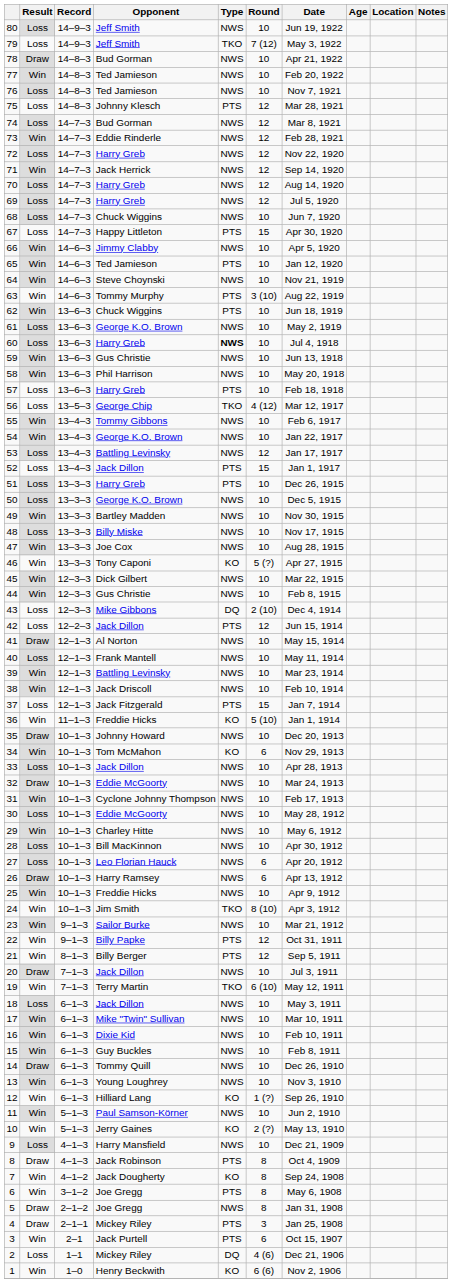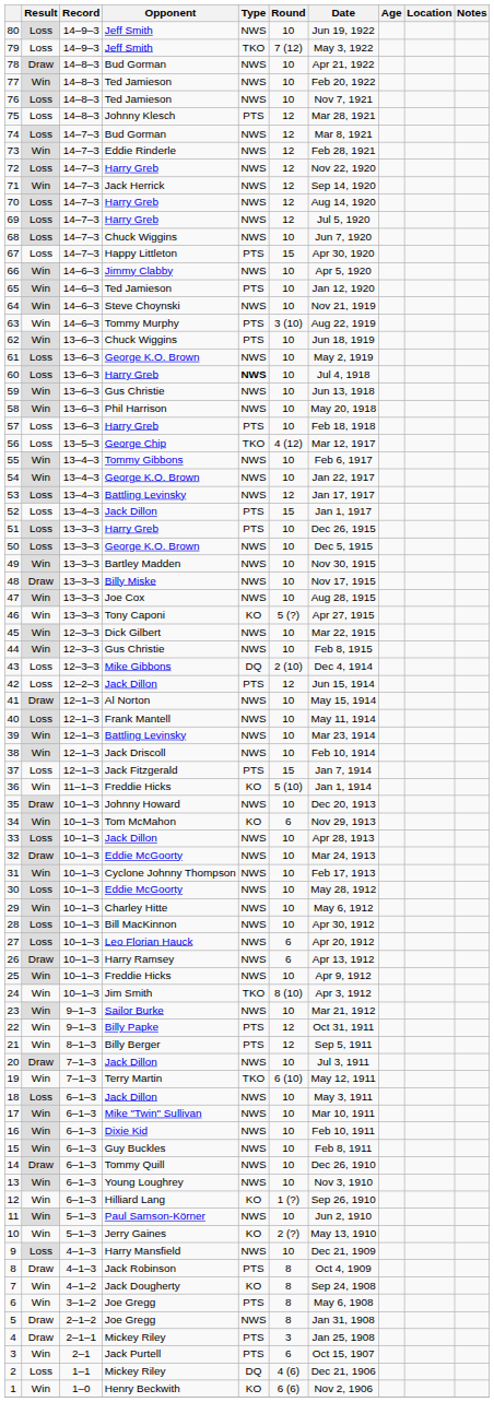 <table class="wikitable mw-collapsible mw-collapsed" style="text-align:center">
 <tr>
 <th></th>
 <th>Result</th>
 <th>Record</th>
 <th>Opponent</th>
 <th>Type</th>
 <th>Round</th>
 <th>Date</th>
 <th>Age</th>
 <th>Location</th>
 <th>Notes</th>
 </tr>
 <tr>
 <td>80</td>
 <td style="background:#DDD">Loss</td>
 <td>14–9–3 </td>
 <td align=left><a href='#'>Jeff Smith</a></td>
 <td>NWS</td>
 <td>10</td>
 <td>Jun 19, 1922</td>
 <td style="text-align:left;"></td>
 <td style="text-align:left;"></td>
 <td></td>
 </tr>
 <tr>
 <td>79</td>
 <td>Loss</td>
 <td>14–9–3 </td>
 <td align=left><a href='#'>Jeff Smith</a></td>
 <td>TKO</td>
 <td>7 (12)</td>
 <td>May 3, 1922</td>
 <td style="text-align:left;"></td>
 <td style="text-align:left;"></td>
 <td></td>
 </tr>
 <tr>
 <td>78</td>
 <td style="background:#DDD">Draw</td>
 <td>14–8–3 </td>
 <td align=left>Bud Gorman</td>
 <td>NWS</td>
 <td>10</td>
 <td>Apr 21, 1922</td>
 <td style="text-align:left;"></td>
 <td style="text-align:left;"></td>
 <td></td>
 </tr>
 <tr>
 <td>77</td>
 <td style="background:#DDD">Win</td>
 <td>14–8–3 </td>
 <td align=left>Ted Jamieson</td>
 <td>NWS</td>
 <td>10</td>
 <td>Feb 20, 1922</td>
 <td style="text-align:left;"></td>
 <td style="text-align:left;"></td>
 <td></td>
 </tr>
 <tr>
 <td>76</td>
 <td style="background:#DDD">Loss</td>
 <td>14–8–3 </td>
 <td align=left>Ted Jamieson</td>
 <td>NWS</td>
 <td>10</td>
 <td>Nov 7, 1921</td>
 <td style="text-align:left;"></td>
 <td style="text-align:left;"></td>
 <td></td>
 </tr>
 <tr>
 <td>75</td>
 <td>Loss</td>
 <td>14–8–3 </td>
 <td align=left>Johnny Klesch</td>
 <td>PTS</td>
 <td>12</td>
 <td>Mar 28, 1921</td>
 <td style="text-align:left;"></td>
 <td style="text-align:left;"></td>
 <td></td>
 </tr>
 <tr>
 <td>74</td>
 <td style="background:#DDD">Loss</td>
 <td>14–7–3 </td>
 <td align=left>Bud Gorman</td>
 <td>NWS</td>
 <td>12</td>
 <td>Mar 8, 1921</td>
 <td style="text-align:left;"></td>
 <td style="text-align:left;"></td>
 <td></td>
 </tr>
 <tr>
 <td>73</td>
 <td style="background:#DDD">Win</td>
 <td>14–7–3 </td>
 <td align=left>Eddie Rinderle</td>
 <td>NWS</td>
 <td>12</td>
 <td>Feb 28, 1921</td>
 <td style="text-align:left;"></td>
 <td style="text-align:left;"></td>
 <td></td>
 </tr>
 <tr>
 <td>72</td>
 <td style="background:#DDD">Loss</td>
 <td>14–7–3 </td>
 <td align=left><a href='#'>Harry Greb</a></td>
 <td>NWS</td>
 <td>12</td>
 <td>Nov 22, 1920</td>
 <td style="text-align:left;"></td>
 <td style="text-align:left;"></td>
 <td></td>
 </tr>
 <tr>
 <td>71</td>
 <td style="background:#DDD">Win</td>
 <td>14–7–3 </td>
 <td align=left>Jack Herrick</td>
 <td>NWS</td>
 <td>12</td>
 <td>Sep 14, 1920</td>
 <td style="text-align:left;"></td>
 <td style="text-align:left;"></td>
 <td></td>
 </tr>
 <tr>
 <td>70</td>
 <td style="background:#DDD">Loss</td>
 <td>14–7–3 </td>
 <td align=left><a href='#'>Harry Greb</a></td>
 <td>NWS</td>
 <td>12</td>
 <td>Aug 14, 1920</td>
 <td style="text-align:left;"></td>
 <td style="text-align:left;"></td>
 <td></td>
 </tr>
 <tr>
 <td>69</td>
 <td style="background:#DDD">Loss</td>
 <td>14–7–3 </td>
 <td align=left><a href='#'>Harry Greb</a></td>
 <td>NWS</td>
 <td>12</td>
 <td>Jul 5, 1920</td>
 <td style="text-align:left;"></td>
 <td style="text-align:left;"></td>
 <td></td>
 </tr>
 <tr>
 <td>68</td>
 <td style="background:#DDD">Loss</td>
 <td>14–7–3 </td>
 <td align=left>Chuck Wiggins</td>
 <td>NWS</td>
 <td>10</td>
 <td>Jun 7, 1920</td>
 <td style="text-align:left;"></td>
 <td style="text-align:left;"></td>
 <td></td>
 </tr>
 <tr>
 <td>67</td>
 <td>Loss</td>
 <td>14–7–3 </td>
 <td align=left>Happy Littleton</td>
 <td>PTS</td>
 <td>15</td>
 <td>Apr 30, 1920</td>
 <td style="text-align:left;"></td>
 <td style="text-align:left;"></td>
 <td></td>
 </tr>
 <tr>
 <td>66</td>
 <td style="background:#DDD">Win</td>
 <td>14–6–3 </td>
 <td align=left><a href='#'>Jimmy Clabby</a></td>
 <td>NWS</td>
 <td>10</td>
 <td>Apr 5, 1920</td>
 <td style="text-align:left;"></td>
 <td style="text-align:left;"></td>
 <td></td>
 </tr>
 <tr>
 <td>65</td>
 <td style="background:#DDD">Win</td>
 <td>14–6–3 </td>
 <td align=left>Ted Jamieson</td>
 <td>PTS</td>
 <td>10</td>
 <td>Jan 12, 1920</td>
 <td style="text-align:left;"></td>
 <td style="text-align:left;"></td>
 <td></td>
 </tr>
 <tr>
 <td>64</td>
 <td style="background:#DDD">Win</td>
 <td>14–6–3 </td>
 <td align=left>Steve Choynski</td>
 <td>NWS</td>
 <td>10</td>
 <td>Nov 21, 1919</td>
 <td style="text-align:left;"></td>
 <td style="text-align:left;"></td>
 <td></td>
 </tr>
 <tr>
 <td>63</td>
 <td>Win</td>
 <td>14–6–3 </td>
 <td align=left>Tommy Murphy</td>
 <td>PTS</td>
 <td>3 (10)</td>
 <td>Aug 22, 1919</td>
 <td style="text-align:left;"></td>
 <td style="text-align:left;"></td>
 <td></td>
 </tr>
 <tr>
 <td>62</td>
 <td style="background:#DDD">Win</td>
 <td>13–6–3 </td>
 <td align=left>Chuck Wiggins</td>
 <td>PTS</td>
 <td>10</td>
 <td>Jun 18, 1919</td>
 <td style="text-align:left;"></td>
 <td style="text-align:left;"></td>
 <td></td>
 </tr>
 <tr>
 <td>61</td>
 <td style="background:#DDD">Loss</td>
 <td>13–6–3 </td>
 <td align=left><a href='#'>George K.O. Brown</a></td>
 <td>NWS</td>
 <td>10</td>
 <td>May 2, 1919</td>
 <td style="text-align:left;"></td>
 <td style="text-align:left;"></td>
 <td></td>
 </tr>
 <tr>
 <td>60</td>
 <td style="background:#DDD">Loss</td>
 <td>13–6–3 </td>
 <td align=left><a href='#'>Harry Greb</a></td>
 <td><strong>NWS</strong></td>
 <td>10</td>
 <td>Jul 4, 1918</td>
 <td style="text-align:left;"></td>
 <td style="text-align:left;"></td>
 <td></td>
 </tr>
 <tr>
 <td>59</td>
 <td style="background:#DDD">Win</td>
 <td>13–6–3 </td>
 <td align=left>Gus Christie</td>
 <td>NWS</td>
 <td>10</td>
 <td>Jun 13, 1918</td>
 <td style="text-align:left;"></td>
 <td style="text-align:left;"></td>
 <td></td>
 </tr>
 <tr>
 <td>58</td>
 <td style="background:#DDD">Win</td>
 <td>13–6–3 </td>
 <td align=left>Phil Harrison</td>
 <td>NWS</td>
 <td>10</td>
 <td>May 20, 1918</td>
 <td style="text-align:left;"></td>
 <td style="text-align:left;"></td>
 <td></td>
 </tr>
 <tr>
 <td>57</td>
 <td>Loss</td>
 <td>13–6–3 </td>
 <td align=left><a href='#'>Harry Greb</a></td>
 <td>PTS</td>
 <td>10</td>
 <td>Feb 18, 1918</td>
 <td style="text-align:left;"></td>
 <td style="text-align:left;"></td>
 <td></td>
 </tr>
 <tr>
 <td>56</td>
 <td>Loss</td>
 <td>13–5–3 </td>
 <td align=left><a href='#'>George Chip</a></td>
 <td>TKO</td>
 <td>4 (12)</td>
 <td>Mar 12, 1917</td>
 <td style="text-align:left;"></td>
 <td style="text-align:left;"></td>
 <td></td>
 </tr>
 <tr>
 <td>55</td>
 <td style="background:#DDD">Win</td>
 <td>13–4–3 </td>
 <td align=left><a href='#'>Tommy Gibbons</a></td>
 <td>NWS</td>
 <td>10</td>
 <td>Feb 6, 1917</td>
 <td style="text-align:left;"></td>
 <td style="text-align:left;"></td>
 <td></td>
 </tr>
 <tr>
 <td>54</td>
 <td style="background:#DDD">Win</td>
 <td>13–4–3 </td>
 <td align=left><a href='#'>George K.O. Brown</a></td>
 <td>NWS</td>
 <td>10</td>
 <td>Jan 22, 1917</td>
 <td style="text-align:left;"></td>
 <td style="text-align:left;"></td>
 <td></td>
 </tr>
 <tr>
 <td>53</td>
 <td style="background:#DDD">Loss</td>
 <td>13–4–3 </td>
 <td align=left><a href='#'>Battling Levinsky</a></td>
 <td>NWS</td>
 <td>12</td>
 <td>Jan 17, 1917</td>
 <td style="text-align:left;"></td>
 <td style="text-align:left;"></td>
 <td></td>
 </tr>
 <tr>
 <td>52</td>
 <td>Loss</td>
 <td>13–4–3 </td>
 <td align=left><a href='#'>Jack Dillon</a></td>
 <td>PTS</td>
 <td>15</td>
 <td>Jan 1, 1917</td>
 <td style="text-align:left;"></td>
 <td style="text-align:left;"></td>
 <td></td>
 </tr>
 <tr>
 <td>51</td>
 <td style="background:#DDD">Loss</td>
 <td>13–3–3 </td>
 <td align=left><a href='#'>Harry Greb</a></td>
 <td>PTS</td>
 <td>10</td>
 <td>Dec 26, 1915</td>
 <td style="text-align:left;"></td>
 <td style="text-align:left;"></td>
 <td></td>
 </tr>
 <tr>
 <td>50</td>
 <td style="background:#DDD">Loss</td>
 <td>13–3–3 </td>
 <td align=left><a href='#'>George K.O. Brown</a></td>
 <td>NWS</td>
 <td>10</td>
 <td>Dec 5, 1915</td>
 <td style="text-align:left;"></td>
 <td style="text-align:left;"></td>
 <td></td>
 </tr>
 <tr>
 <td>49</td>
 <td style="background:#DDD">Win</td>
 <td>13–3–3 </td>
 <td align=left>Bartley Madden</td>
 <td>NWS</td>
 <td>10</td>
 <td>Nov 30, 1915</td>
 <td style="text-align:left;"></td>
 <td style="text-align:left;"></td>
 <td></td>
 </tr>
 <tr>
 <td>48</td>
-<td style="background:#DDD">Loss</td>
+<td style="background:#DDD">Draw</td>
 <td>13–3–3 </td>
 <td align=left><a href='#'>Billy Miske</a></td>
 <td>NWS</td>
 <td>10</td>
 <td>Nov 17, 1915</td>
 <td style="text-align:left;"></td>
 <td style="text-align:left;"></td>
 <td></td>
 </tr>
 <tr>
 <td>47</td>
 <td style="background:#DDD">Win</td>
 <td>13–3–3 </td>
 <td align=left>Joe Cox</td>
 <td>NWS</td>
 <td>10</td>
 <td>Aug 28, 1915</td>
 <td style="text-align:left;"></td>
 <td style="text-align:left;"></td>
 <td></td>
 </tr>
 <tr>
 <td>46</td>
 <td>Win</td>
 <td>13–3–3 </td>
 <td align=left>Tony Caponi</td>
 <td>KO</td>
 <td>5 (?)</td>
 <td>Apr 27, 1915</td>
 <td style="text-align:left;"></td>
 <td style="text-align:left;"></td>
 <td></td>
 </tr>
 <tr>
 <td>45</td>
 <td style="background:#DDD">Win</td>
 <td>12–3–3 </td>
 <td align=left>Dick Gilbert</td>
 <td>NWS</td>
 <td>10</td>
 <td>Mar 22, 1915</td>
 <td style="text-align:left;"></td>
 <td style="text-align:left;"></td>
 <td></td>
 </tr>
 <tr>
 <td>44</td>
 <td style="background:#DDD">Win</td>
 <td>12–3–3 </td>
 <td align=left>Gus Christie</td>
 <td>NWS</td>
 <td>10</td>
 <td>Feb 8, 1915</td>
 <td style="text-align:left;"></td>
 <td style="text-align:left;"></td>
 <td></td>
 </tr>
 <tr>
 <td>43</td>
 <td>Loss</td>
 <td>12–3–3 </td>
 <td align=left><a href='#'>Mike Gibbons</a></td>
 <td>DQ</td>
 <td>2 (10)</td>
 <td>Dec 4, 1914</td>
 <td style="text-align:left;"></td>
 <td style="text-align:left;"></td>
 <td></td>
 </tr>
 <tr>
 <td>42</td>
 <td>Loss</td>
 <td>12–2–3 </td>
 <td align=left><a href='#'>Jack Dillon</a></td>
 <td>PTS</td>
 <td>12</td>
 <td>Jun 15, 1914</td>
 <td style="text-align:left;"></td>
 <td style="text-align:left;"></td>
 <td style="text-align:left;"></td>
 </tr>
 <tr>
 <td>41</td>
 <td style="background:#DDD">Draw</td>
 <td>12–1–3 </td>
 <td align=left>Al Norton</td>
 <td>NWS</td>
 <td>10</td>
 <td>May 15, 1914</td>
 <td style="text-align:left;"></td>
 <td style="text-align:left;"></td>
 <td></td>
 </tr>
 <tr>
 <td>40</td>
 <td style="background:#DDD">Loss</td>
 <td>12–1–3 </td>
 <td align=left>Frank Mantell</td>
 <td>NWS</td>
 <td>10</td>
 <td>May 11, 1914</td>
 <td style="text-align:left;"></td>
 <td style="text-align:left;"></td>
 <td></td>
 </tr>
 <tr>
 <td>39</td>
 <td style="background:#DDD">Win</td>
 <td>12–1–3 </td>
 <td align=left><a href='#'>Battling Levinsky</a></td>
 <td>NWS</td>
 <td>10</td>
 <td>Mar 23, 1914</td>
 <td style="text-align:left;"></td>
 <td style="text-align:left;"></td>
 <td></td>
 </tr>
 <tr>
 <td>38</td>
 <td style="background:#DDD">Win</td>
 <td>12–1–3 </td>
 <td align=left>Jack Driscoll</td>
 <td>NWS</td>
 <td>10</td>
 <td>Feb 10, 1914</td>
 <td style="text-align:left;"></td>
 <td style="text-align:left;"></td>
 <td></td>
 </tr>
 <tr>
 <td>37</td>
 <td>Loss</td>
 <td>12–1–3 </td>
 <td align=left>Jack Fitzgerald</td>
 <td>PTS</td>
 <td>15</td>
 <td>Jan 7, 1914</td>
 <td style="text-align:left;"></td>
 <td style="text-align:left;"></td>
 <td style="text-align:left;"></td>
 </tr>
 <tr>
 <td>36</td>
 <td>Win</td>
 <td>11–1–3 </td>
 <td align=left>Freddie Hicks</td>
 <td>KO</td>
 <td>5 (10)</td>
 <td>Jan 1, 1914</td>
 <td style="text-align:left;"></td>
 <td style="text-align:left;"></td>
 <td style="text-align:left;"></td>
 </tr>
 <tr>
 <td>35</td>
 <td style="background:#DDD">Draw</td>
 <td>10–1–3 </td>
 <td align=left>Johnny Howard</td>
 <td>NWS</td>
 <td>10</td>
 <td>Dec 20, 1913</td>
 <td style="text-align:left;"></td>
 <td style="text-align:left;"></td>
 <td></td>
 </tr>
 <tr>
 <td>34</td>
 <td style="background:#DDD">Win</td>
 <td>10–1–3 </td>
 <td align=left>Tom McMahon</td>
 <td>KO</td>
 <td>6</td>
 <td>Nov 29, 1913</td>
 <td style="text-align:left;"></td>
 <td style="text-align:left;"></td>
 <td></td>
 </tr>
 <tr>
 <td>33</td>
 <td style="background:#DDD">Loss</td>
 <td>10–1–3 </td>
 <td align=left><a href='#'>Jack Dillon</a></td>
 <td>NWS</td>
 <td>10</td>
 <td>Apr 28, 1913</td>
 <td style="text-align:left;"></td>
 <td style="text-align:left;"></td>
 <td></td>
 </tr>
 <tr>
 <td>32</td>
 <td style="background:#DDD">Draw</td>
 <td>10–1–3 </td>
 <td align=left><a href='#'>Eddie McGoorty</a></td>
 <td>NWS</td>
 <td>10</td>
 <td>Mar 24, 1913</td>
 <td style="text-align:left;"></td>
 <td style="text-align:left;"></td>
 <td></td>
 </tr>
 <tr>
 <td>31</td>
 <td style="background:#DDD">Win</td>
 <td>10–1–3 </td>
 <td align=left>Cyclone Johnny Thompson</td>
 <td>NWS</td>
 <td>10</td>
 <td>Feb 17, 1913</td>
 <td style="text-align:left;"></td>
 <td style="text-align:left;"></td>
 <td style="text-align:left;"></td>
 </tr>
 <tr>
 <td>30</td>
 <td style="background:#DDD">Loss</td>
 <td>10–1–3 </td>
 <td align=left><a href='#'>Eddie McGoorty</a></td>
 <td>NWS</td>
 <td>10</td>
 <td>May 28, 1912</td>
 <td style="text-align:left;"></td>
 <td style="text-align:left;"></td>
 <td></td>
 </tr>
 <tr>
 <td>29</td>
 <td style="background:#DDD">Win</td>
 <td>10–1–3 </td>
 <td align=left>Charley Hitte</td>
 <td>NWS</td>
 <td>10</td>
 <td>May 6, 1912</td>
 <td style="text-align:left;"></td>
 <td style="text-align:left;"></td>
 <td></td>
 </tr>
 <tr>
 <td>28</td>
 <td style="background:#DDD">Loss</td>
 <td>10–1–3 </td>
 <td align=left>Bill MacKinnon</td>
 <td>NWS</td>
 <td>10</td>
 <td>Apr 30, 1912</td>
 <td style="text-align:left;"></td>
 <td style="text-align:left;"></td>
 <td></td>
 </tr>
 <tr>
 <td>27</td>
 <td style="background:#DDD">Loss</td>
 <td>10–1–3 </td>
 <td align=left><a href='#'>Leo Florian Hauck</a></td>
 <td>NWS</td>
 <td>6</td>
 <td>Apr 20, 1912</td>
 <td style="text-align:left;"></td>
 <td style="text-align:left;"></td>
 <td></td>
 </tr>
 <tr>
 <td>26</td>
 <td style="background:#DDD">Draw</td>
 <td>10–1–3 </td>
 <td align=left>Harry Ramsey</td>
 <td>NWS</td>
 <td>6</td>
 <td>Apr 13, 1912</td>
 <td style="text-align:left;"></td>
 <td style="text-align:left;"></td>
 <td></td>
 </tr>
 <tr>
 <td>25</td>
 <td style="background:#DDD">Win</td>
 <td>10–1–3 </td>
 <td align=left>Freddie Hicks</td>
 <td>NWS</td>
 <td>10</td>
 <td>Apr 9, 1912</td>
 <td style="text-align:left;"></td>
 <td style="text-align:left;"></td>
 <td></td>
 </tr>
 <tr>
 <td>24</td>
 <td>Win</td>
 <td>10–1–3 </td>
 <td align=left>Jim Smith</td>
 <td>TKO</td>
 <td>8 (10)</td>
 <td>Apr 3, 1912</td>
 <td style="text-align:left;"></td>
 <td style="text-align:left;"></td>
 <td></td>
 </tr>
 <tr>
 <td>23</td>
 <td style="background:#DDD">Win</td>
 <td>9–1–3 </td>
 <td align=left><a href='#'>Sailor Burke</a></td>
 <td>NWS</td>
 <td>10</td>
 <td>Mar 21, 1912</td>
 <td style="text-align:left;"></td>
 <td style="text-align:left;"></td>
 <td></td>
 </tr>
 <tr>
 <td>22</td>
 <td>Win</td>
 <td>9–1–3 </td>
 <td align=left><a href='#'>Billy Papke</a></td>
 <td>PTS</td>
 <td>12</td>
 <td>Oct 31, 1911</td>
 <td style="text-align:left;"></td>
 <td style="text-align:left;"></td>
 <td></td>
 </tr>
 <tr>
 <td>21</td>
 <td>Win</td>
 <td>8–1–3 </td>
 <td align=left>Billy Berger</td>
 <td>PTS</td>
 <td>12</td>
 <td>Sep 5, 1911</td>
 <td style="text-align:left;"></td>
 <td style="text-align:left;"></td>
 <td></td>
 </tr>
 <tr>
 <td>20</td>
 <td style="background:#DDD">Draw</td>
 <td>7–1–3 </td>
 <td align=left><a href='#'>Jack Dillon</a></td>
 <td>NWS</td>
 <td>10</td>
 <td>Jul 3, 1911</td>
 <td style="text-align:left;"></td>
 <td style="text-align:left;"></td>
 <td></td>
 </tr>
 <tr>
 <td>19</td>
 <td>Win</td>
 <td>7–1–3 </td>
 <td align=left>Terry Martin</td>
 <td>TKO</td>
 <td>6 (10)</td>
 <td>May 12, 1911</td>
 <td style="text-align:left;"></td>
 <td style="text-align:left;"></td>
 <td></td>
 </tr>
 <tr>
 <td>18</td>
 <td style="background:#DDD">Loss</td>
 <td>6–1–3 </td>
 <td align=left><a href='#'>Jack Dillon</a></td>
 <td>NWS</td>
 <td>10</td>
 <td>May 3, 1911</td>
 <td style="text-align:left;"></td>
 <td style="text-align:left;"></td>
 <td></td>
 </tr>
 <tr>
 <td>17</td>
 <td style="background:#DDD">Win</td>
 <td>6–1–3 </td>
 <td align=left><a href='#'>Mike "Twin" Sullivan</a></td>
 <td>NWS</td>
 <td>10</td>
 <td>Mar 10, 1911</td>
 <td style="text-align:left;"></td>
 <td style="text-align:left;"></td>
 <td></td>
 </tr>
 <tr>
 <td>16</td>
 <td style="background:#DDD">Win</td>
 <td>6–1–3 </td>
 <td align=left><a href='#'>Dixie Kid</a></td>
 <td>NWS</td>
 <td>10</td>
 <td>Feb 10, 1911</td>
 <td style="text-align:left;"></td>
 <td style="text-align:left;"></td>
 <td></td>
 </tr>
 <tr>
 <td>15</td>
 <td style="background:#DDD">Win</td>
 <td>6–1–3 </td>
 <td align=left>Guy Buckles</td>
 <td>NWS</td>
 <td>10</td>
 <td>Feb 8, 1911</td>
 <td style="text-align:left;"></td>
 <td style="text-align:left;"></td>
 <td></td>
 </tr>
 <tr>
 <td>14</td>
 <td style="background:#DDD">Draw</td>
 <td>6–1–3 </td>
 <td align=left>Tommy Quill</td>
 <td>NWS</td>
 <td>10</td>
 <td>Dec 26, 1910</td>
 <td style="text-align:left;"></td>
 <td style="text-align:left;"></td>
 <td></td>
 </tr>
 <tr>
 <td>13</td>
 <td style="background:#DDD">Win</td>
 <td>6–1–3 </td>
 <td align=left>Young Loughrey</td>
 <td>NWS</td>
 <td>10</td>
 <td>Nov 3, 1910</td>
 <td style="text-align:left;"></td>
 <td style="text-align:left;"></td>
 <td></td>
 </tr>
 <tr>
 <td>12</td>
 <td>Win</td>
 <td>6–1–3 </td>
 <td align=left>Hilliard Lang</td>
 <td>KO</td>
 <td>1 (?)</td>
 <td>Sep 26, 1910</td>
 <td style="text-align:left;"></td>
 <td style="text-align:left;"></td>
 <td></td>
 </tr>
 <tr>
 <td>11</td>
 <td style="background:#DDD">Win</td>
 <td>5–1–3 </td>
 <td align=left><a href='#'>Paul Samson-Körner</a></td>
 <td>NWS</td>
 <td>10</td>
 <td>Jun 2, 1910</td>
 <td style="text-align:left;"></td>
 <td style="text-align:left;"></td>
 <td></td>
 </tr>
 <tr>
 <td>10</td>
 <td>Win</td>
 <td>5–1–3 </td>
 <td align=left>Jerry Gaines</td>
 <td>KO</td>
 <td>2 (?)</td>
 <td>May 13, 1910</td>
 <td style="text-align:left;"></td>
 <td style="text-align:left;"></td>
 <td></td>
 </tr>
 <tr>
 <td>9</td>
 <td style="background:#DDD">Loss</td>
 <td>4–1–3 </td>
 <td align=left>Harry Mansfield</td>
 <td>NWS</td>
 <td>10</td>
 <td>Dec 21, 1909</td>
 <td style="text-align:left;"></td>
 <td style="text-align:left;"></td>
 <td></td>
 </tr>
 <tr>
 <td>8</td>
 <td>Draw</td>
 <td>4–1–3</td>
 <td align=left>Jack Robinson</td>
 <td>PTS</td>
 <td>8</td>
 <td>Oct 4, 1909</td>
 <td style="text-align:left;"></td>
 <td style="text-align:left;"></td>
 <td></td>
 </tr>
 <tr>
 <td>7</td>
 <td>Win</td>
 <td>4–1–2</td>
 <td align=left>Jack Dougherty</td>
 <td>KO</td>
 <td>8</td>
 <td>Sep 24, 1908</td>
 <td style="text-align:left;"></td>
 <td style="text-align:left;"></td>
 <td></td>
 </tr>
 <tr>
 <td>6</td>
 <td>Win</td>
 <td>3–1–2</td>
 <td align=left>Joe Gregg</td>
 <td>PTS</td>
 <td>8</td>
 <td>May 6, 1908</td>
 <td style="text-align:left;"></td>
 <td style="text-align:left;"></td>
 <td></td>
 </tr>
 <tr>
 <td>5</td>
 <td>Draw</td>
 <td>2–1–2</td>
 <td align=left>Joe Gregg</td>
 <td>NWS</td>
 <td>8</td>
 <td>Jan 31, 1908</td>
 <td style="text-align:left;"></td>
 <td style="text-align:left;"></td>
 <td></td>
 </tr>
 <tr>
 <td>4</td>
 <td>Draw</td>
 <td>2–1–1</td>
 <td align=left>Mickey Riley</td>
 <td>PTS</td>
 <td>3</td>
 <td>Jan 25, 1908</td>
 <td style="text-align:left;"></td>
 <td style="text-align:left;"></td>
 <td></td>
 </tr>
 <tr>
 <td>3</td>
 <td>Win</td>
 <td>2–1</td>
 <td align=left>Jack Purtell</td>
 <td>PTS</td>
 <td>6</td>
 <td>Oct 15, 1907</td>
 <td style="text-align:left;"></td>
 <td style="text-align:left;"></td>
 <td></td>
 </tr>
 <tr>
 <td>2</td>
 <td>Loss</td>
 <td>1–1</td>
 <td align=left>Mickey Riley</td>
 <td>DQ</td>
 <td>4 (6)</td>
 <td>Dec 21, 1906</td>
 <td style="text-align:left;"></td>
 <td style="text-align:left;"></td>
 <td style="text-align:left;"></td>
 </tr>
 <tr>
 <td>1</td>
 <td>Win</td>
 <td>1–0</td>
 <td align=left>Henry Beckwith</td>
 <td>KO</td>
 <td>6 (6)</td>
 <td>Nov 2, 1906</td>
 <td style="text-align:left;"></td>
 <td style="text-align:left;"></td>
 <td></td>
 </tr>
 <tr>
 </tr>
 </table>
